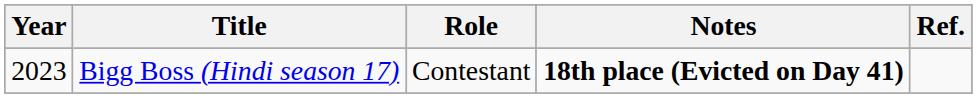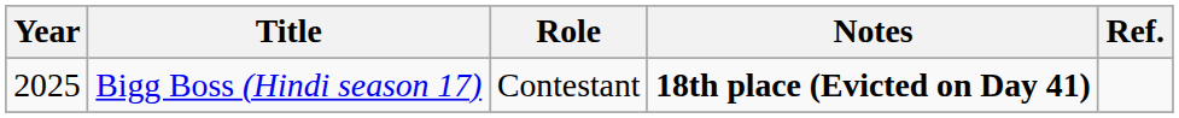 <table class="wikitable">
 <tr>
 <th>Year</th>
 <th>Title</th>
 <th>Role</th>
 <th>Notes</th>
 <th>Ref.</th>
 </tr>
 <tr>
-<td>2023</td>
+<td>2025</td>
 <td><a href='#'>Bigg Boss <em>(Hindi season 17)</em></a></td>
 <td>Contestant</td>
 <td><strong>18th place (Evicted on Day 41)</strong></td>
 <td></td>
 </tr>
 </table>
